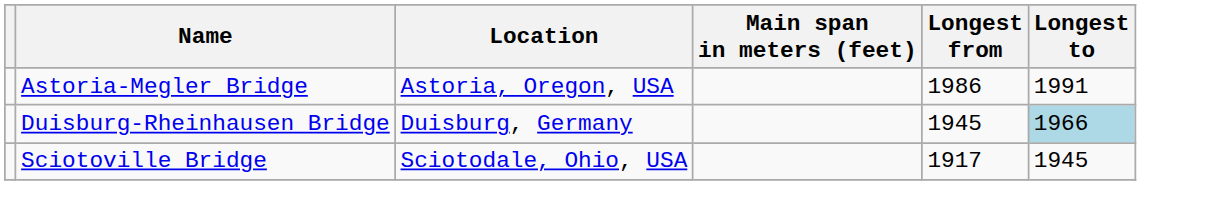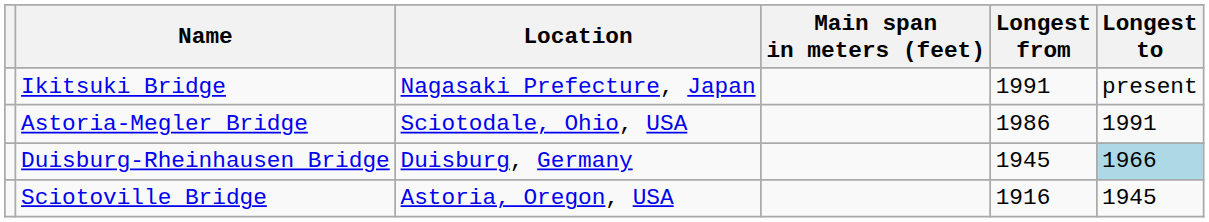 <table class="wikitable">
 <tr>
 <th></th>
 <th>Name</th>
 <th>Location</th>
 <th>Main span <br> in meters (feet)</th>
 <th>Longest<br> from</th>
 <th>Longest<br> to</th>
 </tr>
 <tr>
 <td></td>
+<td><a href='#'>Ikitsuki Bridge</a></td>
+<td> <a href='#'>Nagasaki Prefecture</a>, <a href='#'>Japan</a></td>
+<td></td>
+<td>1991</td>
+<td>present</td>
+</tr>
+<tr>
+<td></td>
 <td><a href='#'>Astoria-Megler Bridge</a></td>
-<td> <a href='#'>Astoria, Oregon</a>, <a href='#'>USA</a></td>
+<td> <a href='#'>Sciotodale, Ohio</a>, <a href='#'>USA</a></td>
 <td></td>
 <td>1986</td>
 <td>1991</td>
 </tr>
 <tr>
 <td></td>
 <td><a href='#'>Duisburg-Rheinhausen Bridge</a></td>
 <td> <a href='#'>Duisburg</a>, <a href='#'>Germany</a></td>
 <td></td>
 <td>1945</td>
 <td style="background: lightblue;">1966</td>
 </tr>
 <tr>
 <td></td>
 <td><a href='#'>Sciotoville Bridge</a></td>
-<td> <a href='#'>Sciotodale, Ohio</a>, <a href='#'>USA</a></td>
+<td> <a href='#'>Astoria, Oregon</a>, <a href='#'>USA</a></td>
 <td></td>
-<td>1917</td>
+<td>1916</td>
 <td>1945</td>
 </tr>
 </table>
